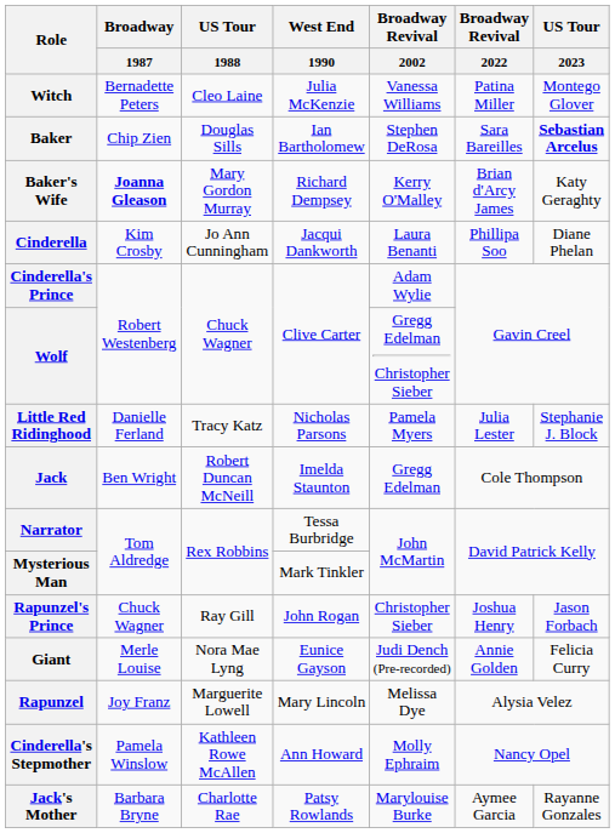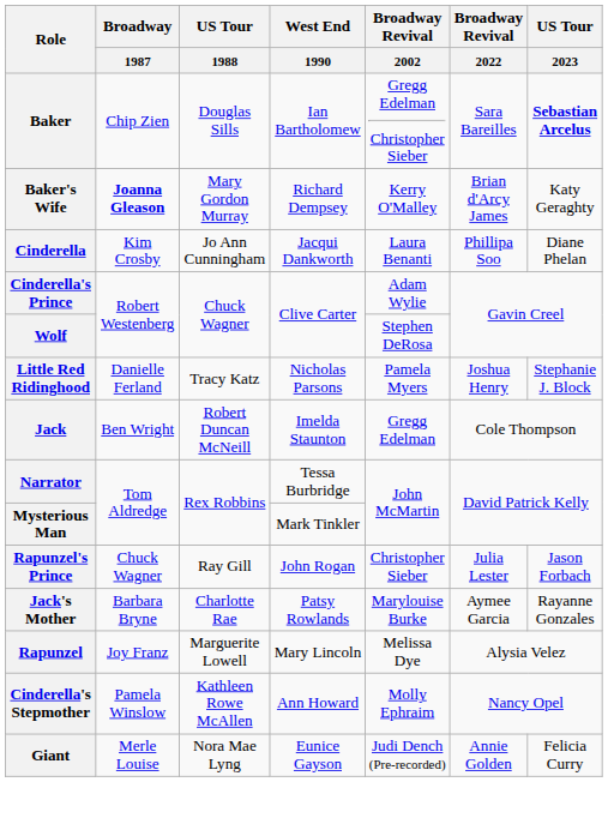 <table class="wikitable">
 <tr>
 <th width="10%" rowspan="2">Role</th>
 <th width="10%">Broadway</th>
 <th width="10%">US Tour</th>
 <th width="10%">West End</th>
 <th width="10%">Broadway Revival</th>
 <th width="10%">Broadway Revival</th>
 <th width="10%">US Tour</th>
 </tr>
 <tr>
 <th><small>1987</small></th>
 <th><small>1988</small></th>
 <th><small>1990</small></th>
 <th><small>2002</small></th>
 <th><small>2022</small></th>
 <th><small>2023</small></th>
 </tr>
 <tr>
-<th>Witch</th>
-<td align=center><a href='#'>Bernadette Peters</a></td>
-<td align=center><a href='#'>Cleo Laine</a></td>
-<td align=center><a href='#'>Julia McKenzie</a></td>
-<td align=center><a href='#'>Vanessa Williams</a></td>
-<td align="center"><a href='#'>Patina Miller</a></td>
-<td align=center><a href='#'>Montego Glover</a></td>
-</tr>
-<tr>
 <th>Baker</th>
 <td align=center><a href='#'>Chip Zien</a></td>
 <td align=center><a href='#'>Douglas Sills</a></td>
 <td align=center><a href='#'>Ian Bartholomew</a></td>
-<td align=center><a href='#'>Stephen DeRosa</a></td>
+<td align=center><a href='#'>Gregg Edelman</a><hr><a href='#'>Christopher Sieber</a></td>
 <td align=center><a href='#'>Sara Bareilles</a></td>
 <td align=center><strong><a href='#'>Sebastian Arcelus</a></strong></td>
 </tr>
 <tr>
 <th>Baker's Wife</th>
 <td align=center><strong><a href='#'>Joanna Gleason</a></strong></td>
 <td align=center><a href='#'>Mary Gordon Murray</a></td>
 <td align=center><a href='#'>Richard Dempsey</a></td>
 <td align=center><a href='#'>Kerry O'Malley</a></td>
 <td align=center><a href='#'>Brian d'Arcy James</a></td>
 <td align=center>Katy Geraghty</td>
 </tr>
 <tr>
 <th><a href='#'>Cinderella</a></th>
 <td align=center><a href='#'>Kim Crosby</a></td>
 <td align=center>Jo Ann Cunningham</td>
 <td align=center><a href='#'>Jacqui Dankworth</a></td>
 <td align=center><a href='#'>Laura Benanti</a></td>
 <td align=center><a href='#'>Phillipa Soo</a></td>
 <td align=center>Diane Phelan</td>
 </tr>
 <tr>
 <th><a href='#'>Cinderella's Prince</a></th>
 <td rowspan="2" align=center><a href='#'>Robert Westenberg</a></td>
 <td rowspan="2" align=center><a href='#'>Chuck Wagner</a></td>
 <td rowspan="2" align=center><a href='#'>Clive Carter</a></td>
 <td align=center><a href='#'>Adam Wylie</a></td>
 <td colspan=2 rowspan="2" align=center><a href='#'>Gavin Creel</a></td>
 </tr>
 <tr>
 <th><a href='#'>Wolf</a></th>
-<td align=center><a href='#'>Gregg Edelman</a><hr><a href='#'>Christopher Sieber</a></td>
+<td align=center><a href='#'>Stephen DeRosa</a></td>
 </tr>
 <tr>
 <th><a href='#'>Little Red Ridinghood</a></th>
 <td align=center><a href='#'>Danielle Ferland</a></td>
 <td align=center>Tracy Katz</td>
 <td align=center><a href='#'>Nicholas Parsons</a></td>
 <td align=center><a href='#'>Pamela Myers</a></td>
-<td align=center><a href='#'>Julia Lester</a></td>
+<td align=center><a href='#'>Joshua Henry</a></td>
 <td align=center><a href='#'>Stephanie J. Block</a></td>
 </tr>
 <tr>
 <th><a href='#'>Jack</a></th>
 <td align=center><a href='#'>Ben Wright</a></td>
 <td align=center><a href='#'>Robert Duncan McNeill</a></td>
 <td align=center><a href='#'>Imelda Staunton</a></td>
 <td align=center><a href='#'>Gregg Edelman</a></td>
 <td colspan=2 align=center>Cole Thompson</td>
 </tr>
 <tr>
 <th><a href='#'>Narrator</a></th>
 <td rowspan="2" align=center><a href='#'>Tom Aldredge</a></td>
 <td rowspan="2" align=center><a href='#'>Rex Robbins</a></td>
 <td align=center>Tessa Burbridge</td>
 <td rowspan="2" align=center><a href='#'>John McMartin</a></td>
 <td colspan=2 rowspan="2" align=center><a href='#'>David Patrick Kelly</a></td>
 </tr>
 <tr>
 <th>Mysterious Man</th>
 <td align=center>Mark Tinkler</td>
 </tr>
 <tr>
 <th><a href='#'>Rapunzel's Prince</a></th>
 <td align=center><a href='#'>Chuck Wagner</a></td>
 <td align=center>Ray Gill</td>
 <td align=center><a href='#'>John Rogan</a></td>
 <td align=center><a href='#'>Christopher Sieber</a></td>
-<td align=center><a href='#'>Joshua Henry</a></td>
+<td align=center><a href='#'>Julia Lester</a></td>
 <td align=center><a href='#'>Jason Forbach</a></td>
 </tr>
 <tr>
-<th>Giant</th>
-<td align=center><a href='#'>Merle Louise</a></td>
-<td align=center>Nora Mae Lyng</td>
-<td align=center><a href='#'>Eunice Gayson</a></td>
-<td align=center><a href='#'>Judi Dench</a><br><small>(Pre-recorded)</small></td>
-<td align=center><a href='#'>Annie Golden</a></td>
-<td align=center>Felicia Curry</td>
+<th><a href='#'>Jack</a>'s Mother</th>
+<td align=center><a href='#'>Barbara Bryne</a></td>
+<td align=center><a href='#'>Charlotte Rae</a></td>
+<td align=center><a href='#'>Patsy Rowlands</a></td>
+<td align=center><a href='#'>Marylouise Burke</a></td>
+<td align=center>Aymee Garcia</td>
+<td align=center>Rayanne Gonzales</td>
 </tr>
 <tr>
 <th><a href='#'>Rapunzel</a></th>
 <td align=center><a href='#'>Joy Franz</a></td>
 <td align=center>Marguerite Lowell</td>
 <td align=center>Mary Lincoln</td>
 <td align=center>Melissa Dye</td>
 <td colspan=2 align=center>Alysia Velez</td>
 </tr>
 <tr>
 <th><a href='#'>Cinderella</a>'s Stepmother</th>
 <td align=center><a href='#'>Pamela Winslow</a></td>
 <td align=center><a href='#'>Kathleen Rowe McAllen</a></td>
 <td align=center><a href='#'>Ann Howard</a></td>
 <td align=center><a href='#'>Molly Ephraim</a></td>
 <td colspan=2 align=center><a href='#'>Nancy Opel</a></td>
 </tr>
 <tr>
-<th><a href='#'>Jack</a>'s Mother</th>
-<td align=center><a href='#'>Barbara Bryne</a></td>
-<td align=center><a href='#'>Charlotte Rae</a></td>
-<td align=center><a href='#'>Patsy Rowlands</a></td>
-<td align=center><a href='#'>Marylouise Burke</a></td>
-<td align=center>Aymee Garcia</td>
-<td align=center>Rayanne Gonzales</td>
+<th>Giant</th>
+<td align=center><a href='#'>Merle Louise</a></td>
+<td align=center>Nora Mae Lyng</td>
+<td align=center><a href='#'>Eunice Gayson</a></td>
+<td align=center><a href='#'>Judi Dench</a><br><small>(Pre-recorded)</small></td>
+<td align=center><a href='#'>Annie Golden</a></td>
+<td align=center>Felicia Curry</td>
 </tr>
 </table>
